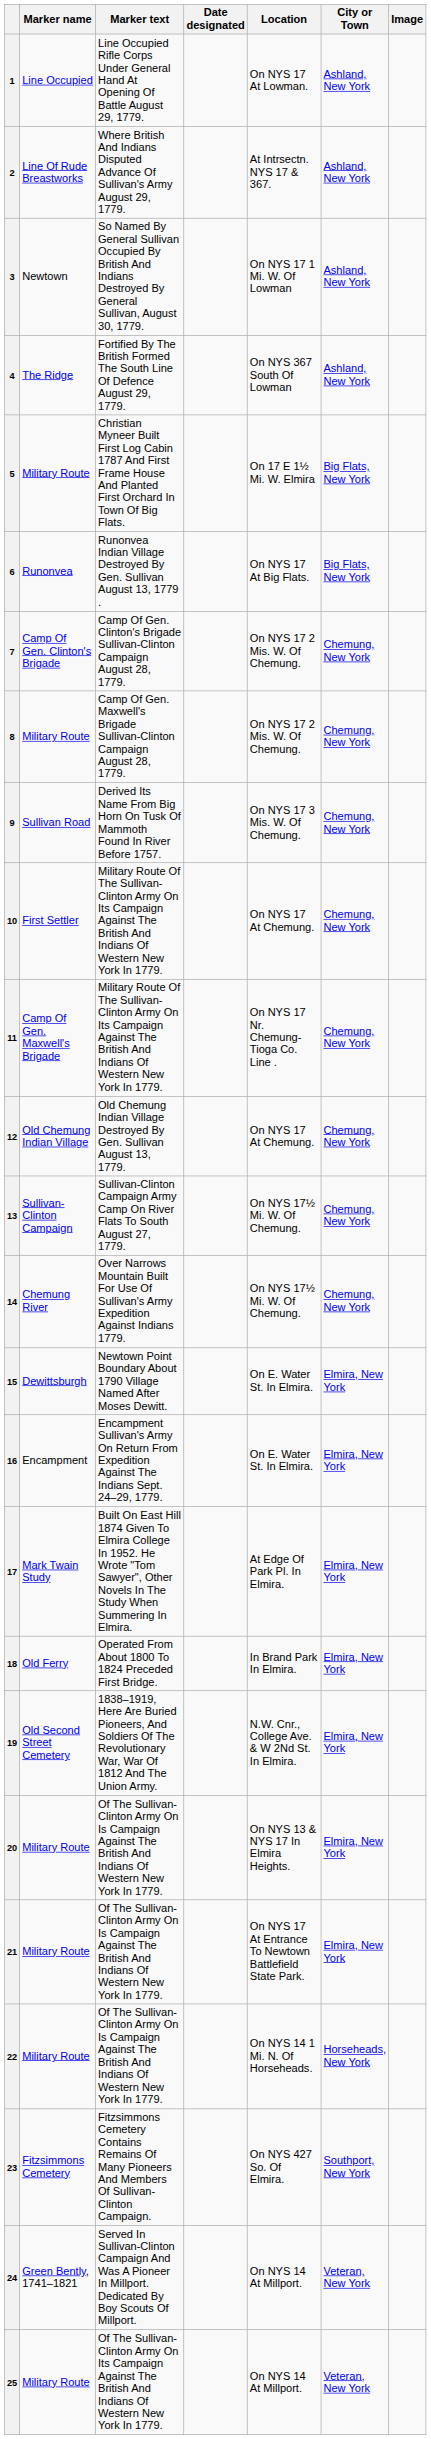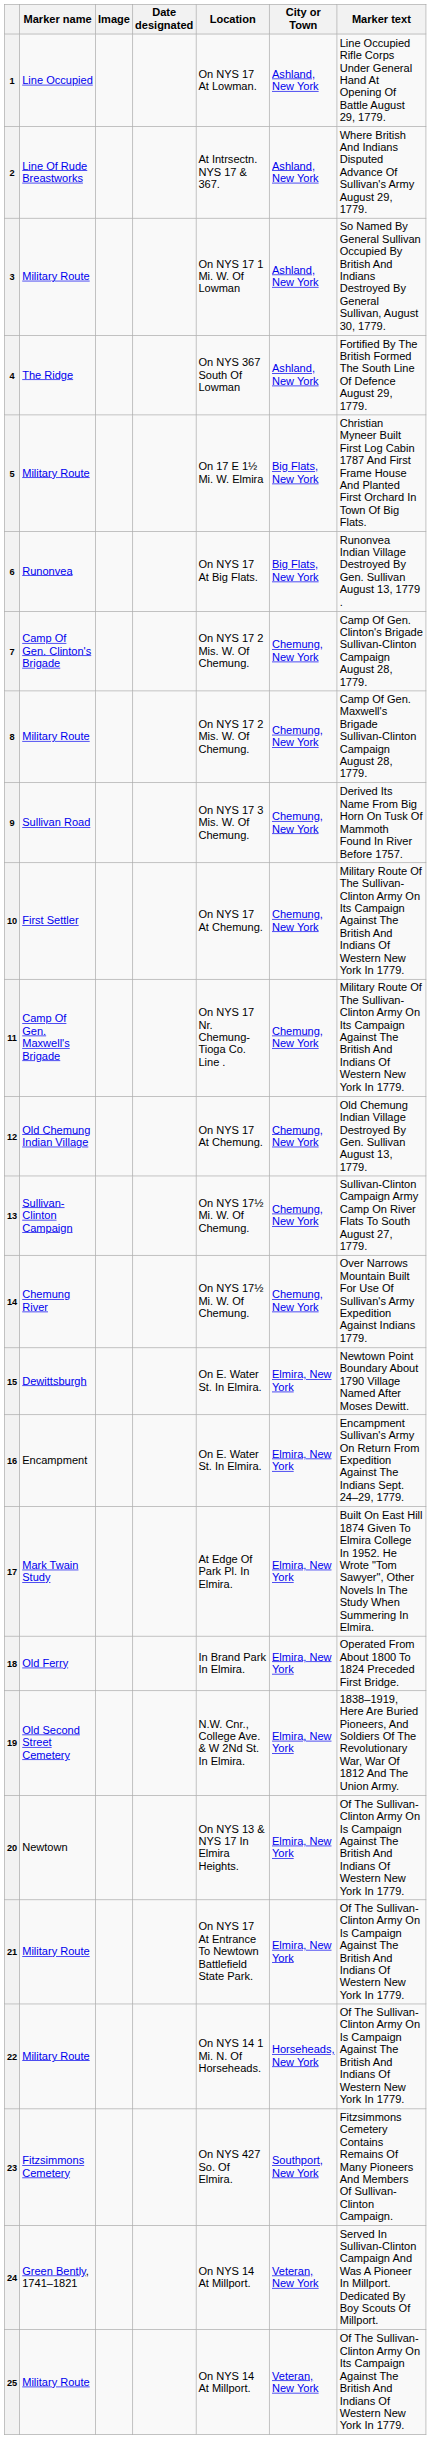 <table class="wikitable sortable" style="width:98%">
 <tr>
 <th></th>
 <th width = 18% ><strong>Marker name</strong></th>
-<th class="unsortable" ><strong>Marker text</strong></th>
+<th width = 8% class="unsortable" ><strong>Image</strong></th>
 <th width = 10% ><strong>Date designated</strong></th>
 <th><strong>Location</strong></th>
 <th width = 8% ><strong>City or Town</strong></th>
-<th width = 8% class="unsortable" ><strong>Image</strong></th>
+<th class="unsortable" ><strong>Marker text</strong></th>
 </tr>
 <tr ->
 <th><small>1</small></th>
 <td><a href='#'>Line Occupied</a></td>
-<td>Line Occupied Rifle Corps Under General Hand At Opening Of Battle August 29, 1779.</td>
+<td></td>
 <td></td>
 <td>On NYS 17 At Lowman.</td>
 <td><a href='#'>Ashland, New York</a></td>
-<td></td>
+<td>Line Occupied Rifle Corps Under General Hand At Opening Of Battle August 29, 1779.</td>
 </tr>
 <tr ->
 <th><small>2</small></th>
 <td><a href='#'>Line Of Rude Breastworks</a></td>
-<td>Where British And Indians Disputed Advance Of Sullivan's Army August 29, 1779.</td>
+<td></td>
 <td></td>
 <td>At Intrsectn. NYS 17 & 367.</td>
 <td><a href='#'>Ashland, New York</a></td>
-<td></td>
+<td>Where British And Indians Disputed Advance Of Sullivan's Army August 29, 1779.</td>
 </tr>
 <tr ->
 <th><small>3</small></th>
-<td>Newtown</td>
-<td>So Named By General Sullivan Occupied By British And Indians Destroyed By General Sullivan, August 30, 1779.</td>
+<td><a href='#'>Military Route</a></td>
+<td></td>
 <td></td>
 <td>On NYS 17 1 Mi. W. Of Lowman</td>
 <td><a href='#'>Ashland, New York</a></td>
-<td></td>
+<td>So Named By General Sullivan Occupied By British And Indians Destroyed By General Sullivan, August 30, 1779.</td>
 </tr>
 <tr ->
 <th><small>4</small></th>
 <td><a href='#'>The Ridge</a></td>
-<td>Fortified By The British Formed The South Line Of Defence August 29, 1779.</td>
+<td></td>
 <td></td>
 <td>On NYS 367 South Of Lowman</td>
 <td><a href='#'>Ashland, New York</a></td>
-<td></td>
+<td>Fortified By The British Formed The South Line Of Defence August 29, 1779.</td>
 </tr>
 <tr ->
 <th><small>5</small></th>
 <td><a href='#'>Military Route</a></td>
-<td>Christian Myneer Built First Log Cabin 1787 And First Frame House And Planted First Orchard In Town Of Big Flats.</td>
+<td></td>
 <td></td>
 <td>On 17 E 1½ Mi. W. Elmira</td>
 <td><a href='#'>Big Flats, New York</a></td>
-<td></td>
+<td>Christian Myneer Built First Log Cabin 1787 And First Frame House And Planted First Orchard In Town Of Big Flats.</td>
 </tr>
 <tr ->
 <th><small>6</small></th>
 <td><a href='#'>Runonvea</a></td>
-<td>Runonvea Indian Village Destroyed By Gen. Sullivan August 13, 1779 .</td>
+<td></td>
 <td></td>
 <td>On NYS 17 At Big Flats.</td>
 <td><a href='#'>Big Flats, New York</a></td>
-<td></td>
+<td>Runonvea Indian Village Destroyed By Gen. Sullivan August 13, 1779 .</td>
 </tr>
 <tr ->
 <th><small>7</small></th>
 <td><a href='#'>Camp Of Gen. Clinton's Brigade</a></td>
-<td>Camp Of Gen. Clinton's Brigade Sullivan-Clinton Campaign August 28, 1779.</td>
+<td></td>
 <td></td>
 <td>On NYS 17 2 Mis. W. Of Chemung.</td>
 <td><a href='#'>Chemung, New York</a></td>
-<td></td>
+<td>Camp Of Gen. Clinton's Brigade Sullivan-Clinton Campaign August 28, 1779.</td>
 </tr>
 <tr ->
 <th><small>8</small></th>
 <td><a href='#'>Military Route</a></td>
-<td>Camp Of Gen. Maxwell's Brigade Sullivan-Clinton Campaign August 28, 1779.</td>
+<td></td>
 <td></td>
 <td>On NYS 17 2 Mis. W. Of Chemung.</td>
 <td><a href='#'>Chemung, New York</a></td>
-<td></td>
+<td>Camp Of Gen. Maxwell's Brigade Sullivan-Clinton Campaign August 28, 1779.</td>
 </tr>
 <tr ->
 <th><small>9</small></th>
 <td><a href='#'>Sullivan Road</a></td>
-<td>Derived Its Name From Big Horn On Tusk Of Mammoth Found In River Before 1757.</td>
+<td></td>
 <td></td>
 <td>On NYS 17 3 Mis. W. Of Chemung.</td>
 <td><a href='#'>Chemung, New York</a></td>
-<td></td>
+<td>Derived Its Name From Big Horn On Tusk Of Mammoth Found In River Before 1757.</td>
 </tr>
 <tr ->
 <th><small>10</small></th>
 <td><a href='#'>First Settler</a></td>
-<td>Military Route Of The Sullivan-Clinton Army On Its Campaign Against The British And Indians Of Western New York In 1779.</td>
+<td></td>
 <td></td>
 <td>On NYS 17 At Chemung.</td>
 <td><a href='#'>Chemung, New York</a></td>
-<td></td>
+<td>Military Route Of The Sullivan-Clinton Army On Its Campaign Against The British And Indians Of Western New York In 1779.</td>
 </tr>
 <tr ->
 <th><small>11</small></th>
 <td><a href='#'>Camp Of Gen. Maxwell's Brigade</a></td>
-<td>Military Route Of The Sullivan-Clinton Army On Its Campaign Against The British And Indians Of Western New York In 1779.</td>
+<td></td>
 <td></td>
 <td>On NYS 17 Nr. Chemung-Tioga Co. Line .</td>
 <td><a href='#'>Chemung, New York</a></td>
-<td></td>
+<td>Military Route Of The Sullivan-Clinton Army On Its Campaign Against The British And Indians Of Western New York In 1779.</td>
 </tr>
 <tr ->
 <th><small>12</small></th>
 <td><a href='#'>Old Chemung Indian Village</a></td>
-<td>Old Chemung Indian Village Destroyed By Gen. Sullivan August 13, 1779.</td>
+<td></td>
 <td></td>
 <td>On NYS 17 At Chemung.</td>
 <td><a href='#'>Chemung, New York</a></td>
-<td></td>
+<td>Old Chemung Indian Village Destroyed By Gen. Sullivan August 13, 1779.</td>
 </tr>
 <tr ->
 <th><small>13</small></th>
 <td><a href='#'>Sullivan-Clinton Campaign</a></td>
-<td>Sullivan-Clinton Campaign Army Camp On River Flats To South August 27, 1779.</td>
+<td></td>
 <td></td>
 <td>On NYS 17½ Mi. W. Of Chemung.</td>
 <td><a href='#'>Chemung, New York</a></td>
-<td></td>
+<td>Sullivan-Clinton Campaign Army Camp On River Flats To South August 27, 1779.</td>
 </tr>
 <tr ->
 <th><small>14</small></th>
 <td><a href='#'>Chemung River</a></td>
-<td>Over Narrows Mountain Built For Use Of Sullivan's Army Expedition Against Indians 1779.</td>
+<td></td>
 <td></td>
 <td>On NYS 17½ Mi. W. Of Chemung.</td>
 <td><a href='#'>Chemung, New York</a></td>
-<td></td>
+<td>Over Narrows Mountain Built For Use Of Sullivan's Army Expedition Against Indians 1779.</td>
 </tr>
 <tr ->
 <th><small>15</small></th>
 <td><a href='#'>Dewittsburgh</a></td>
-<td>Newtown Point Boundary About 1790 Village Named After Moses Dewitt.</td>
+<td></td>
 <td></td>
 <td>On E. Water St. In Elmira.</td>
 <td><a href='#'>Elmira, New York</a></td>
-<td></td>
+<td>Newtown Point Boundary About 1790 Village Named After Moses Dewitt.</td>
 </tr>
 <tr ->
 <th><small>16</small></th>
 <td>Encampment</td>
-<td>Encampment Sullivan's Army On Return From Expedition Against The Indians Sept. 24–29, 1779.</td>
+<td></td>
 <td></td>
 <td>On E. Water St. In Elmira.</td>
 <td><a href='#'>Elmira, New York</a></td>
-<td></td>
+<td>Encampment Sullivan's Army On Return From Expedition Against The Indians Sept. 24–29, 1779.</td>
 </tr>
 <tr ->
 <th><small>17</small></th>
 <td><a href='#'>Mark Twain Study</a></td>
-<td>Built On East Hill 1874 Given To Elmira College In 1952. He Wrote "Tom Sawyer", Other Novels In The Study When Summering In Elmira.</td>
+<td></td>
 <td></td>
 <td>At Edge Of Park Pl. In Elmira.</td>
 <td><a href='#'>Elmira, New York</a></td>
-<td></td>
+<td>Built On East Hill 1874 Given To Elmira College In 1952. He Wrote "Tom Sawyer", Other Novels In The Study When Summering In Elmira.</td>
 </tr>
 <tr ->
 <th><small>18</small></th>
 <td><a href='#'>Old Ferry</a></td>
-<td>Operated From About 1800 To 1824 Preceded First Bridge.</td>
+<td></td>
 <td></td>
 <td>In Brand Park In Elmira.</td>
 <td><a href='#'>Elmira, New York</a></td>
-<td></td>
+<td>Operated From About 1800 To 1824 Preceded First Bridge.</td>
 </tr>
 <tr ->
 <th><small>19</small></th>
 <td><a href='#'>Old Second Street Cemetery</a></td>
-<td>1838–1919, Here Are Buried Pioneers, And Soldiers Of The Revolutionary War, War Of 1812 And The Union Army.</td>
+<td></td>
 <td></td>
 <td>N.W. Cnr., College Ave. & W 2Nd St. In Elmira.</td>
 <td><a href='#'>Elmira, New York</a></td>
-<td></td>
+<td>1838–1919, Here Are Buried Pioneers, And Soldiers Of The Revolutionary War, War Of 1812 And The Union Army.</td>
 </tr>
 <tr ->
 <th><small>20</small></th>
-<td><a href='#'>Military Route</a></td>
-<td>Of The Sullivan-Clinton Army On Is Campaign Against The British And Indians Of Western New York In 1779.</td>
+<td>Newtown</td>
+<td></td>
 <td></td>
 <td>On NYS 13 & NYS 17 In Elmira Heights.</td>
 <td><a href='#'>Elmira, New York</a></td>
-<td></td>
+<td>Of The Sullivan-Clinton Army On Is Campaign Against The British And Indians Of Western New York In 1779.</td>
 </tr>
 <tr ->
 <th><small>21</small></th>
 <td><a href='#'>Military Route</a></td>
-<td>Of The Sullivan-Clinton Army On Is Campaign Against The British And Indians Of Western New York In 1779.</td>
+<td></td>
 <td></td>
 <td>On NYS 17 At Entrance To Newtown Battlefield State Park.</td>
 <td><a href='#'>Elmira, New York</a></td>
-<td></td>
+<td>Of The Sullivan-Clinton Army On Is Campaign Against The British And Indians Of Western New York In 1779.</td>
 </tr>
 <tr ->
 <th><small>22</small></th>
 <td><a href='#'>Military Route</a></td>
-<td>Of The Sullivan-Clinton Army On Is Campaign Against The British And Indians Of Western New York In 1779.</td>
+<td></td>
 <td></td>
 <td>On NYS 14 1 Mi. N. Of Horseheads.</td>
 <td><a href='#'>Horseheads, New York</a></td>
-<td></td>
+<td>Of The Sullivan-Clinton Army On Is Campaign Against The British And Indians Of Western New York In 1779.</td>
 </tr>
 <tr ->
 <th><small>23</small></th>
 <td><a href='#'>Fitzsimmons Cemetery</a></td>
-<td>Fitzsimmons Cemetery Contains Remains Of Many Pioneers And Members Of Sullivan-Clinton Campaign.</td>
+<td></td>
 <td></td>
 <td>On NYS 427 So. Of Elmira.</td>
 <td><a href='#'>Southport, New York</a></td>
-<td></td>
+<td>Fitzsimmons Cemetery Contains Remains Of Many Pioneers And Members Of Sullivan-Clinton Campaign.</td>
 </tr>
 <tr ->
 <th><small>24</small></th>
 <td><a href='#'>Green Bently</a>, 1741–1821</td>
-<td>Served In Sullivan-Clinton Campaign And Was A Pioneer In Millport. Dedicated By Boy Scouts Of Millport.</td>
+<td></td>
 <td></td>
 <td>On NYS 14 At Millport.</td>
 <td><a href='#'>Veteran, New York</a></td>
-<td></td>
+<td>Served In Sullivan-Clinton Campaign And Was A Pioneer In Millport. Dedicated By Boy Scouts Of Millport.</td>
 </tr>
 <tr ->
 <th><small>25</small></th>
 <td><a href='#'>Military Route</a></td>
-<td>Of The Sullivan-Clinton Army On Its Campaign Against The British And Indians Of Western New York In 1779.</td>
+<td></td>
 <td></td>
 <td>On NYS 14 At Millport.</td>
 <td><a href='#'>Veteran, New York</a></td>
-<td></td>
+<td>Of The Sullivan-Clinton Army On Its Campaign Against The British And Indians Of Western New York In 1779.</td>
 </tr>
 </table>
